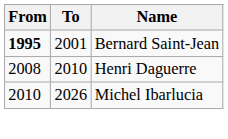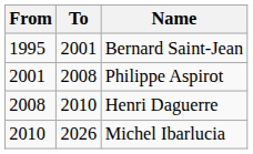 <table class="wikitable">
 <tr>
 <th>From</th>
 <th>To</th>
 <th>Name</th>
 </tr>
 <tr>
-<td><strong>1995</strong></td>
+<td>1995</td>
 <td>2001</td>
 <td>Bernard Saint-Jean</td>
+</tr>
+<tr>
+<td>2001</td>
+<td>2008</td>
+<td>Philippe Aspirot</td>
 </tr>
 <tr>
 <td>2008</td>
 <td>2010</td>
 <td>Henri Daguerre</td>
 </tr>
 <tr>
 <td>2010</td>
 <td>2026</td>
 <td>Michel Ibarlucia</td>
 </tr>
 </table>
